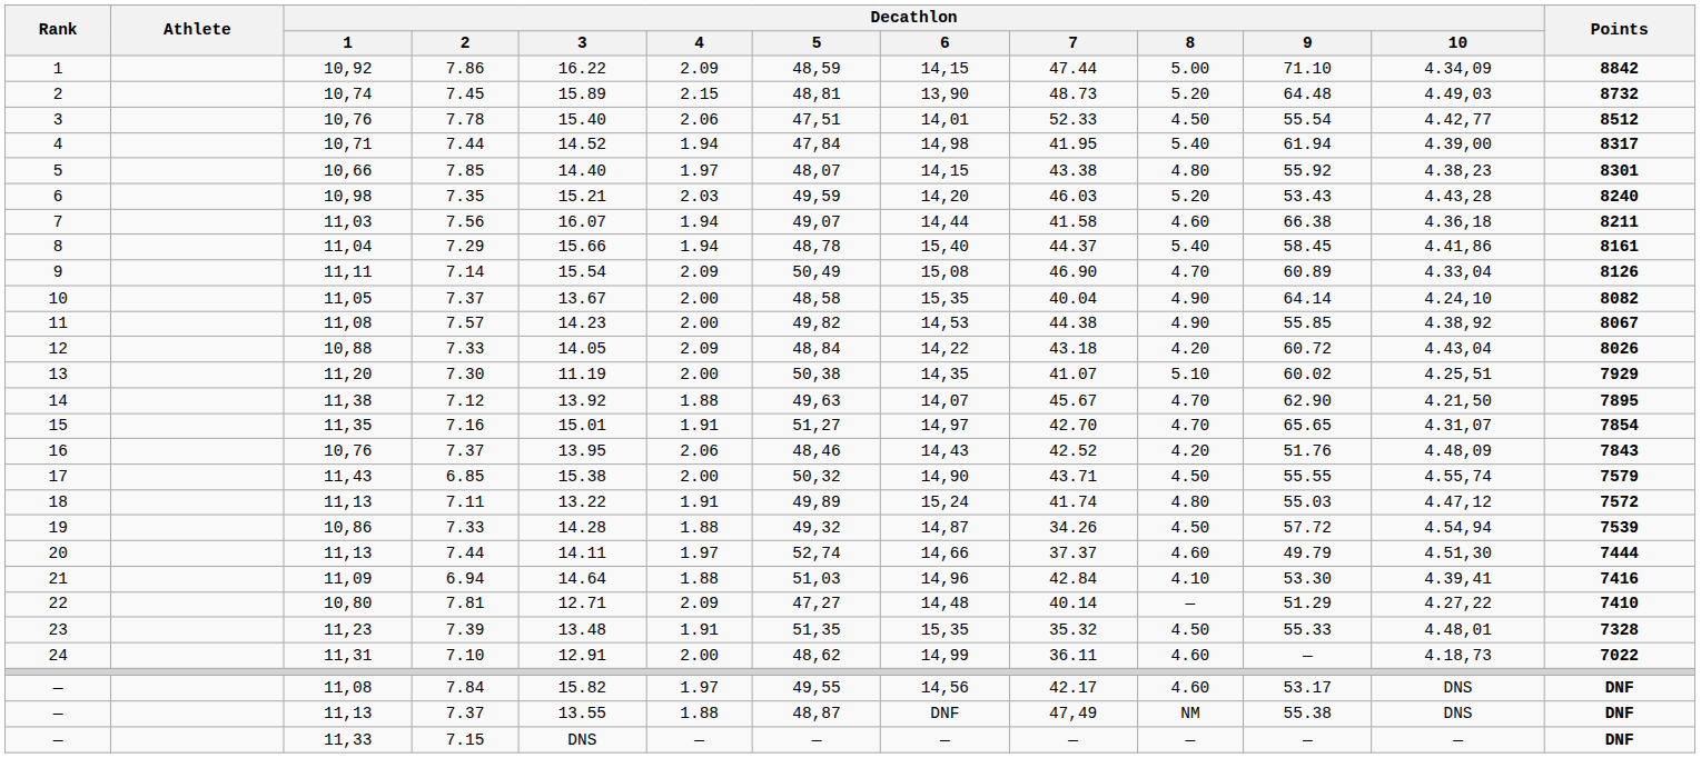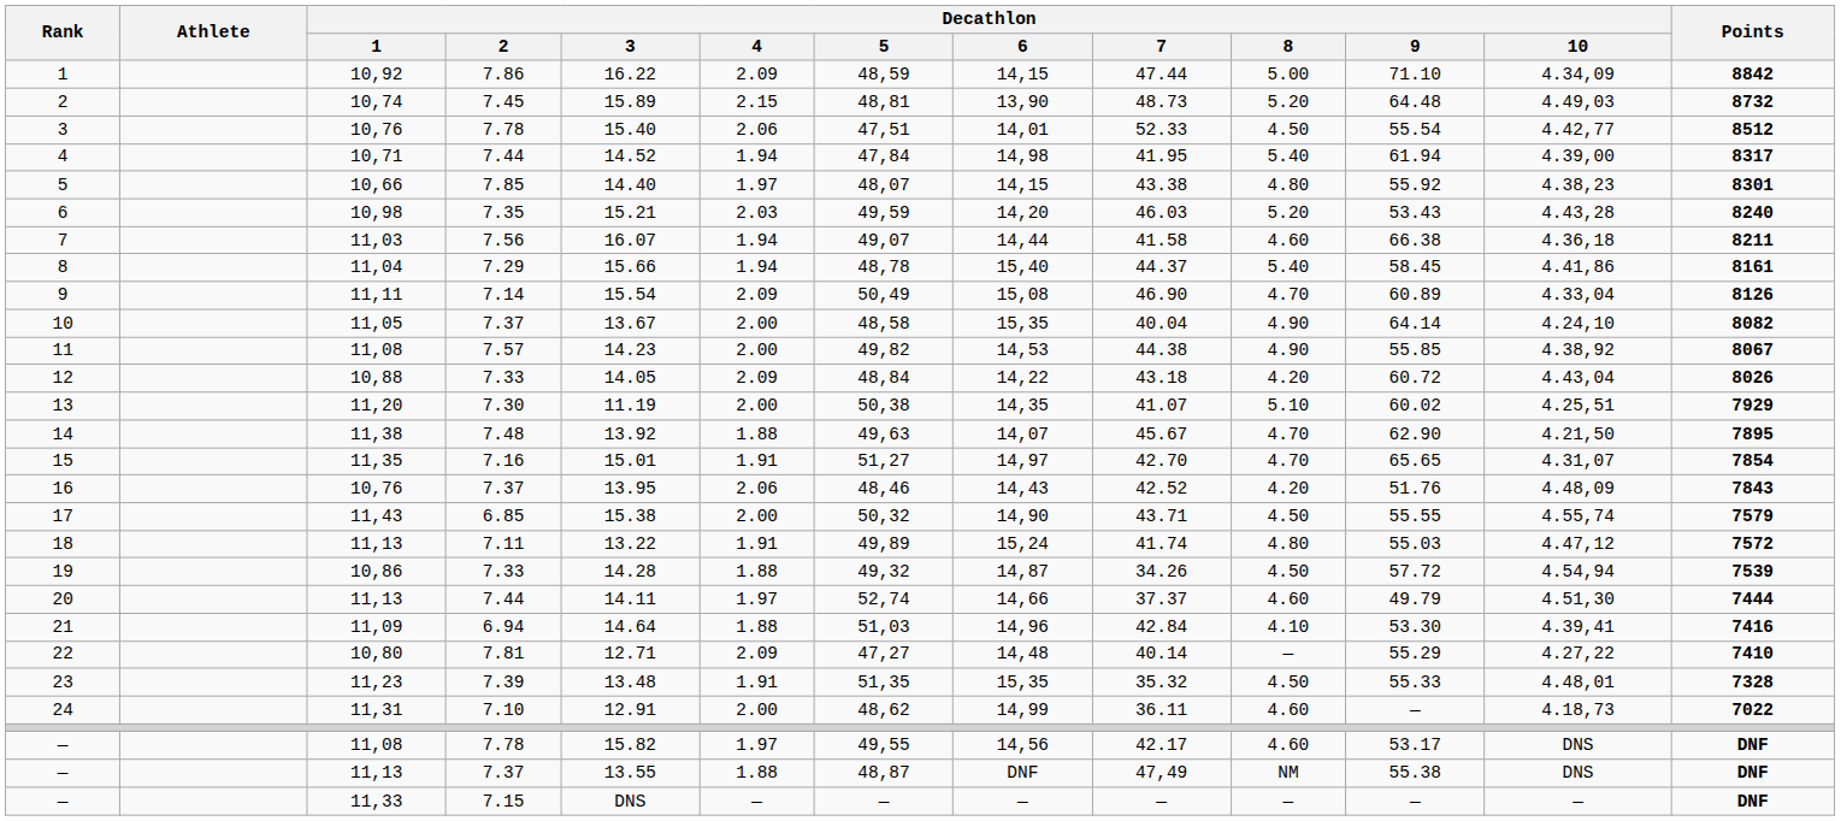 <table class="wikitable" style=" text-align:center; font-size:110%;" width="95%">
 <tr>
 <th rowspan="2">Rank</th>
 <th rowspan="2">Athlete</th>
 <th colspan="10">Decathlon</th>
 <th rowspan="2">Points</th>
 </tr>
 <tr>
 <th>1</th>
 <th>2</th>
 <th>3</th>
 <th>4</th>
 <th>5</th>
 <th>6</th>
 <th>7</th>
 <th>8</th>
 <th>9</th>
 <th>10</th>
 </tr>
 <tr>
 <td>1</td>
 <td align=left></td>
 <td>10,92</td>
 <td>7.86</td>
 <td>16.22</td>
 <td>2.09</td>
 <td>48,59</td>
 <td>14,15</td>
 <td>47.44</td>
 <td>5.00</td>
 <td>71.10</td>
 <td>4.34,09</td>
 <td><strong>8842</strong></td>
 </tr>
 <tr>
 <td>2</td>
 <td align=left></td>
 <td>10,74</td>
 <td>7.45</td>
 <td>15.89</td>
 <td>2.15</td>
 <td>48,81</td>
 <td>13,90</td>
 <td>48.73</td>
 <td>5.20</td>
 <td>64.48</td>
 <td>4.49,03</td>
 <td><strong>8732</strong></td>
 </tr>
 <tr>
 <td>3</td>
 <td align=left></td>
 <td>10,76</td>
 <td>7.78</td>
 <td>15.40</td>
 <td>2.06</td>
 <td>47,51</td>
 <td>14,01</td>
 <td>52.33</td>
 <td>4.50</td>
 <td>55.54</td>
 <td>4.42,77</td>
 <td><strong>8512</strong></td>
 </tr>
 <tr>
 <td>4</td>
 <td align=left></td>
 <td>10,71</td>
 <td>7.44</td>
 <td>14.52</td>
 <td>1.94</td>
 <td>47,84</td>
 <td>14,98</td>
 <td>41.95</td>
 <td>5.40</td>
 <td>61.94</td>
 <td>4.39,00</td>
 <td><strong>8317</strong></td>
 </tr>
 <tr>
 <td>5</td>
 <td align=left></td>
 <td>10,66</td>
 <td>7.85</td>
 <td>14.40</td>
 <td>1.97</td>
 <td>48,07</td>
 <td>14,15</td>
 <td>43.38</td>
 <td>4.80</td>
 <td>55.92</td>
 <td>4.38,23</td>
 <td><strong>8301</strong></td>
 </tr>
 <tr>
 <td>6</td>
 <td align=left></td>
 <td>10,98</td>
 <td>7.35</td>
 <td>15.21</td>
 <td>2.03</td>
 <td>49,59</td>
 <td>14,20</td>
 <td>46.03</td>
 <td>5.20</td>
 <td>53.43</td>
 <td>4.43,28</td>
 <td><strong>8240</strong></td>
 </tr>
 <tr>
 <td>7</td>
 <td align=left></td>
 <td>11,03</td>
 <td>7.56</td>
 <td>16.07</td>
 <td>1.94</td>
 <td>49,07</td>
 <td>14,44</td>
 <td>41.58</td>
 <td>4.60</td>
 <td>66.38</td>
 <td>4.36,18</td>
 <td><strong>8211</strong></td>
 </tr>
 <tr>
 <td>8</td>
 <td align=left></td>
 <td>11,04</td>
 <td>7.29</td>
 <td>15.66</td>
 <td>1.94</td>
 <td>48,78</td>
 <td>15,40</td>
 <td>44.37</td>
 <td>5.40</td>
 <td>58.45</td>
 <td>4.41,86</td>
 <td><strong>8161</strong></td>
 </tr>
 <tr>
 <td>9</td>
 <td align=left></td>
 <td>11,11</td>
 <td>7.14</td>
 <td>15.54</td>
 <td>2.09</td>
 <td>50,49</td>
 <td>15,08</td>
 <td>46.90</td>
 <td>4.70</td>
 <td>60.89</td>
 <td>4.33,04</td>
 <td><strong>8126</strong></td>
 </tr>
 <tr>
 <td>10</td>
 <td align=left></td>
 <td>11,05</td>
 <td>7.37</td>
 <td>13.67</td>
 <td>2.00</td>
 <td>48,58</td>
 <td>15,35</td>
 <td>40.04</td>
 <td>4.90</td>
 <td>64.14</td>
 <td>4.24,10</td>
 <td><strong>8082</strong></td>
 </tr>
 <tr>
 <td>11</td>
 <td align=left></td>
 <td>11,08</td>
 <td>7.57</td>
 <td>14.23</td>
 <td>2.00</td>
 <td>49,82</td>
 <td>14,53</td>
 <td>44.38</td>
 <td>4.90</td>
 <td>55.85</td>
 <td>4.38,92</td>
 <td><strong>8067</strong></td>
 </tr>
 <tr>
 <td>12</td>
 <td align=left></td>
 <td>10,88</td>
 <td>7.33</td>
 <td>14.05</td>
 <td>2.09</td>
 <td>48,84</td>
 <td>14,22</td>
 <td>43.18</td>
 <td>4.20</td>
 <td>60.72</td>
 <td>4.43,04</td>
 <td><strong>8026</strong></td>
 </tr>
 <tr>
 <td>13</td>
 <td align=left></td>
 <td>11,20</td>
 <td>7.30</td>
 <td>11.19</td>
 <td>2.00</td>
 <td>50,38</td>
 <td>14,35</td>
 <td>41.07</td>
 <td>5.10</td>
 <td>60.02</td>
 <td>4.25,51</td>
 <td><strong>7929</strong></td>
 </tr>
 <tr>
 <td>14</td>
 <td align=left></td>
 <td>11,38</td>
-<td>7.12</td>
+<td>7.48</td>
 <td>13.92</td>
 <td>1.88</td>
 <td>49,63</td>
 <td>14,07</td>
 <td>45.67</td>
 <td>4.70</td>
 <td>62.90</td>
 <td>4.21,50</td>
 <td><strong>7895</strong></td>
 </tr>
 <tr>
 <td>15</td>
 <td align=left></td>
 <td>11,35</td>
 <td>7.16</td>
 <td>15.01</td>
 <td>1.91</td>
 <td>51,27</td>
 <td>14,97</td>
 <td>42.70</td>
 <td>4.70</td>
 <td>65.65</td>
 <td>4.31,07</td>
 <td><strong>7854</strong></td>
 </tr>
 <tr>
 <td>16</td>
 <td align=left></td>
 <td>10,76</td>
 <td>7.37</td>
 <td>13.95</td>
 <td>2.06</td>
 <td>48,46</td>
 <td>14,43</td>
 <td>42.52</td>
 <td>4.20</td>
 <td>51.76</td>
 <td>4.48,09</td>
 <td><strong>7843</strong></td>
 </tr>
 <tr>
 <td>17</td>
 <td align=left></td>
 <td>11,43</td>
 <td>6.85</td>
 <td>15.38</td>
 <td>2.00</td>
 <td>50,32</td>
 <td>14,90</td>
 <td>43.71</td>
 <td>4.50</td>
 <td>55.55</td>
 <td>4.55,74</td>
 <td><strong>7579</strong></td>
 </tr>
 <tr>
 <td>18</td>
 <td align=left></td>
 <td>11,13</td>
 <td>7.11</td>
 <td>13.22</td>
 <td>1.91</td>
 <td>49,89</td>
 <td>15,24</td>
 <td>41.74</td>
 <td>4.80</td>
 <td>55.03</td>
 <td>4.47,12</td>
 <td><strong>7572</strong></td>
 </tr>
 <tr>
 <td>19</td>
 <td align=left></td>
 <td>10,86</td>
 <td>7.33</td>
 <td>14.28</td>
 <td>1.88</td>
 <td>49,32</td>
 <td>14,87</td>
 <td>34.26</td>
 <td>4.50</td>
 <td>57.72</td>
 <td>4.54,94</td>
 <td><strong>7539</strong></td>
 </tr>
 <tr>
 <td>20</td>
 <td align=left></td>
 <td>11,13</td>
 <td>7.44</td>
 <td>14.11</td>
 <td>1.97</td>
 <td>52,74</td>
 <td>14,66</td>
 <td>37.37</td>
 <td>4.60</td>
 <td>49.79</td>
 <td>4.51,30</td>
 <td><strong>7444</strong></td>
 </tr>
 <tr>
 <td>21</td>
 <td align=left></td>
 <td>11,09</td>
 <td>6.94</td>
 <td>14.64</td>
 <td>1.88</td>
 <td>51,03</td>
 <td>14,96</td>
 <td>42.84</td>
 <td>4.10</td>
 <td>53.30</td>
 <td>4.39,41</td>
 <td><strong>7416</strong></td>
 </tr>
 <tr>
 <td>22</td>
 <td align=left></td>
 <td>10,80</td>
 <td>7.81</td>
 <td>12.71</td>
 <td>2.09</td>
 <td>47,27</td>
 <td>14,48</td>
 <td>40.14</td>
 <td>—</td>
-<td>51.29</td>
+<td>55.29</td>
 <td>4.27,22</td>
 <td><strong>7410</strong></td>
 </tr>
 <tr>
 <td>23</td>
 <td align=left></td>
 <td>11,23</td>
 <td>7.39</td>
 <td>13.48</td>
 <td>1.91</td>
 <td>51,35</td>
 <td>15,35</td>
 <td>35.32</td>
 <td>4.50</td>
 <td>55.33</td>
 <td>4.48,01</td>
 <td><strong>7328</strong></td>
 </tr>
 <tr>
 <td>24</td>
 <td align=left></td>
 <td>11,31</td>
 <td>7.10</td>
 <td>12.91</td>
 <td>2.00</td>
 <td>48,62</td>
 <td>14,99</td>
 <td>36.11</td>
 <td>4.60</td>
 <td>—</td>
 <td>4.18,73</td>
 <td><strong>7022</strong></td>
 </tr>
 <tr>
 <td colspan=13 bgcolor=lightgray></td>
 </tr>
 <tr>
 <td>—</td>
 <td align=left></td>
 <td>11,08</td>
-<td>7.84</td>
+<td>7.78</td>
 <td>15.82</td>
 <td>1.97</td>
 <td>49,55</td>
 <td>14,56</td>
 <td>42.17</td>
 <td>4.60</td>
 <td>53.17</td>
 <td>DNS</td>
 <td><strong>DNF </strong></td>
 </tr>
 <tr>
 <td>—</td>
 <td align=left></td>
 <td>11,13</td>
 <td>7.37</td>
 <td>13.55</td>
 <td>1.88</td>
 <td>48,87</td>
 <td>DNF</td>
 <td>47,49</td>
 <td>NM</td>
 <td>55.38</td>
 <td>DNS</td>
 <td><strong>DNF  </strong></td>
 </tr>
 <tr>
 <td>—</td>
 <td align=left></td>
 <td>11,33</td>
 <td>7.15</td>
 <td>DNS</td>
 <td>—</td>
 <td>—</td>
 <td>—</td>
 <td>—</td>
 <td>—</td>
 <td>—</td>
 <td>—</td>
 <td><strong>DNF </strong></td>
 </tr>
 </table>
